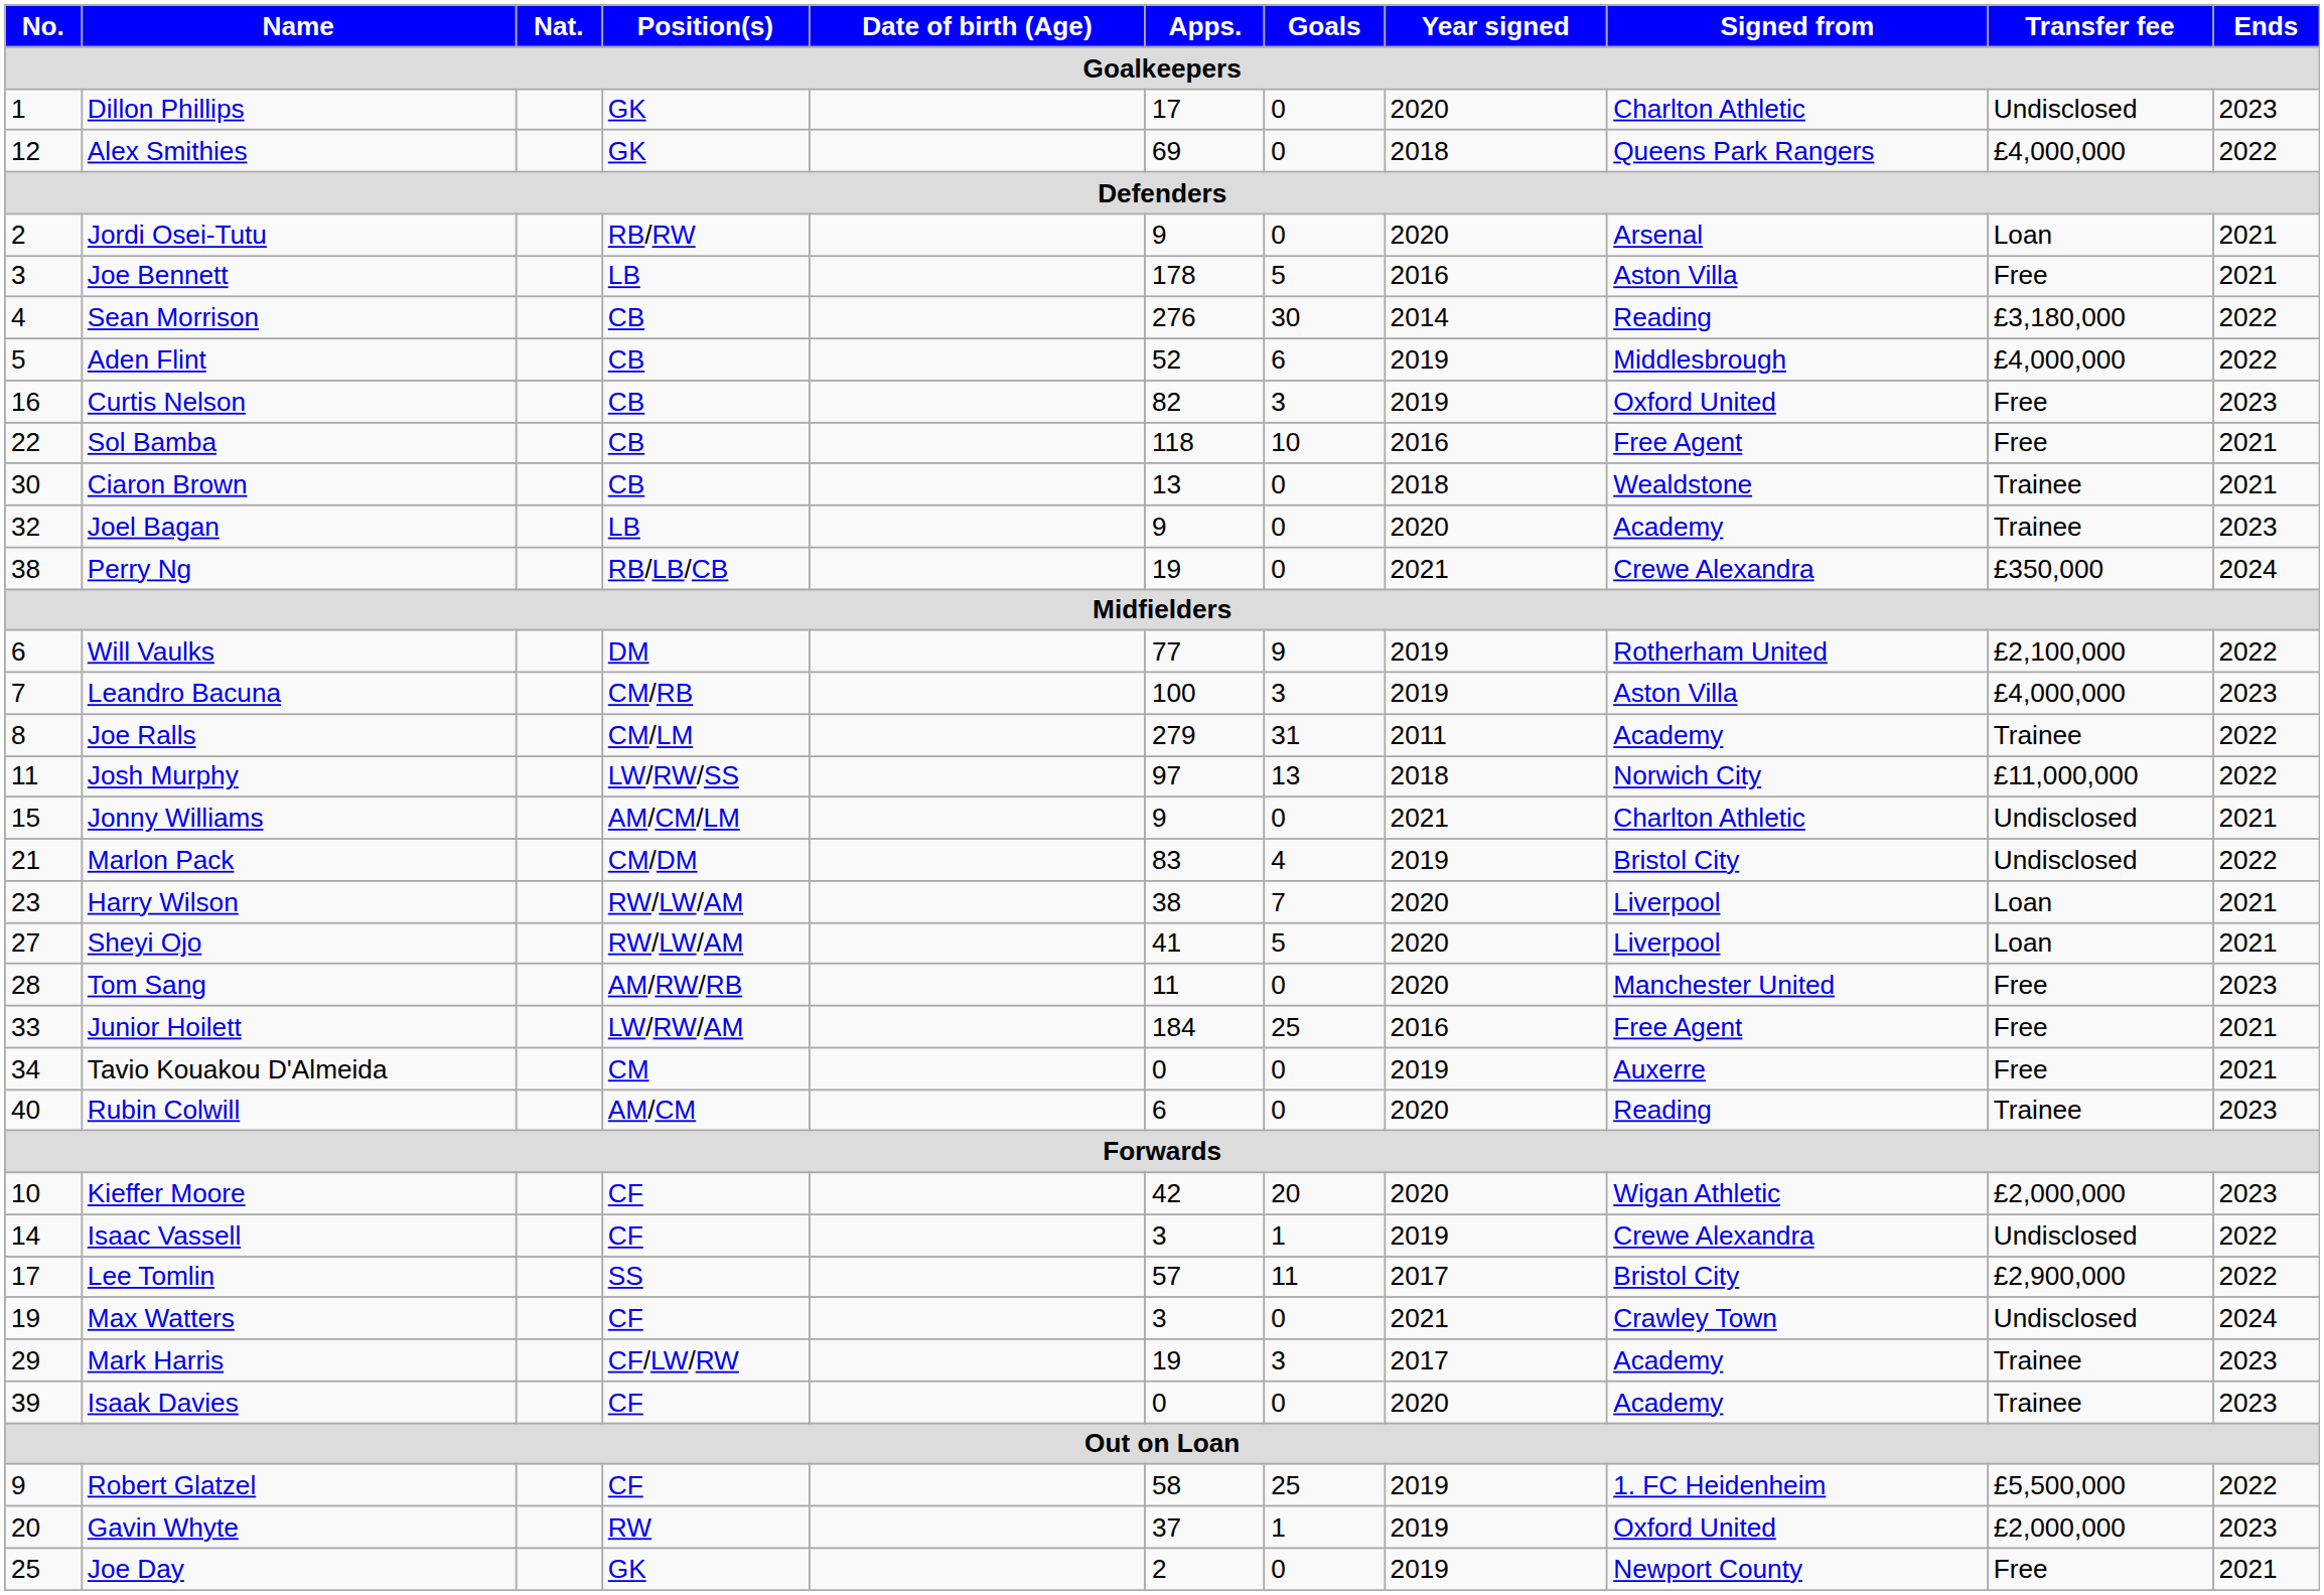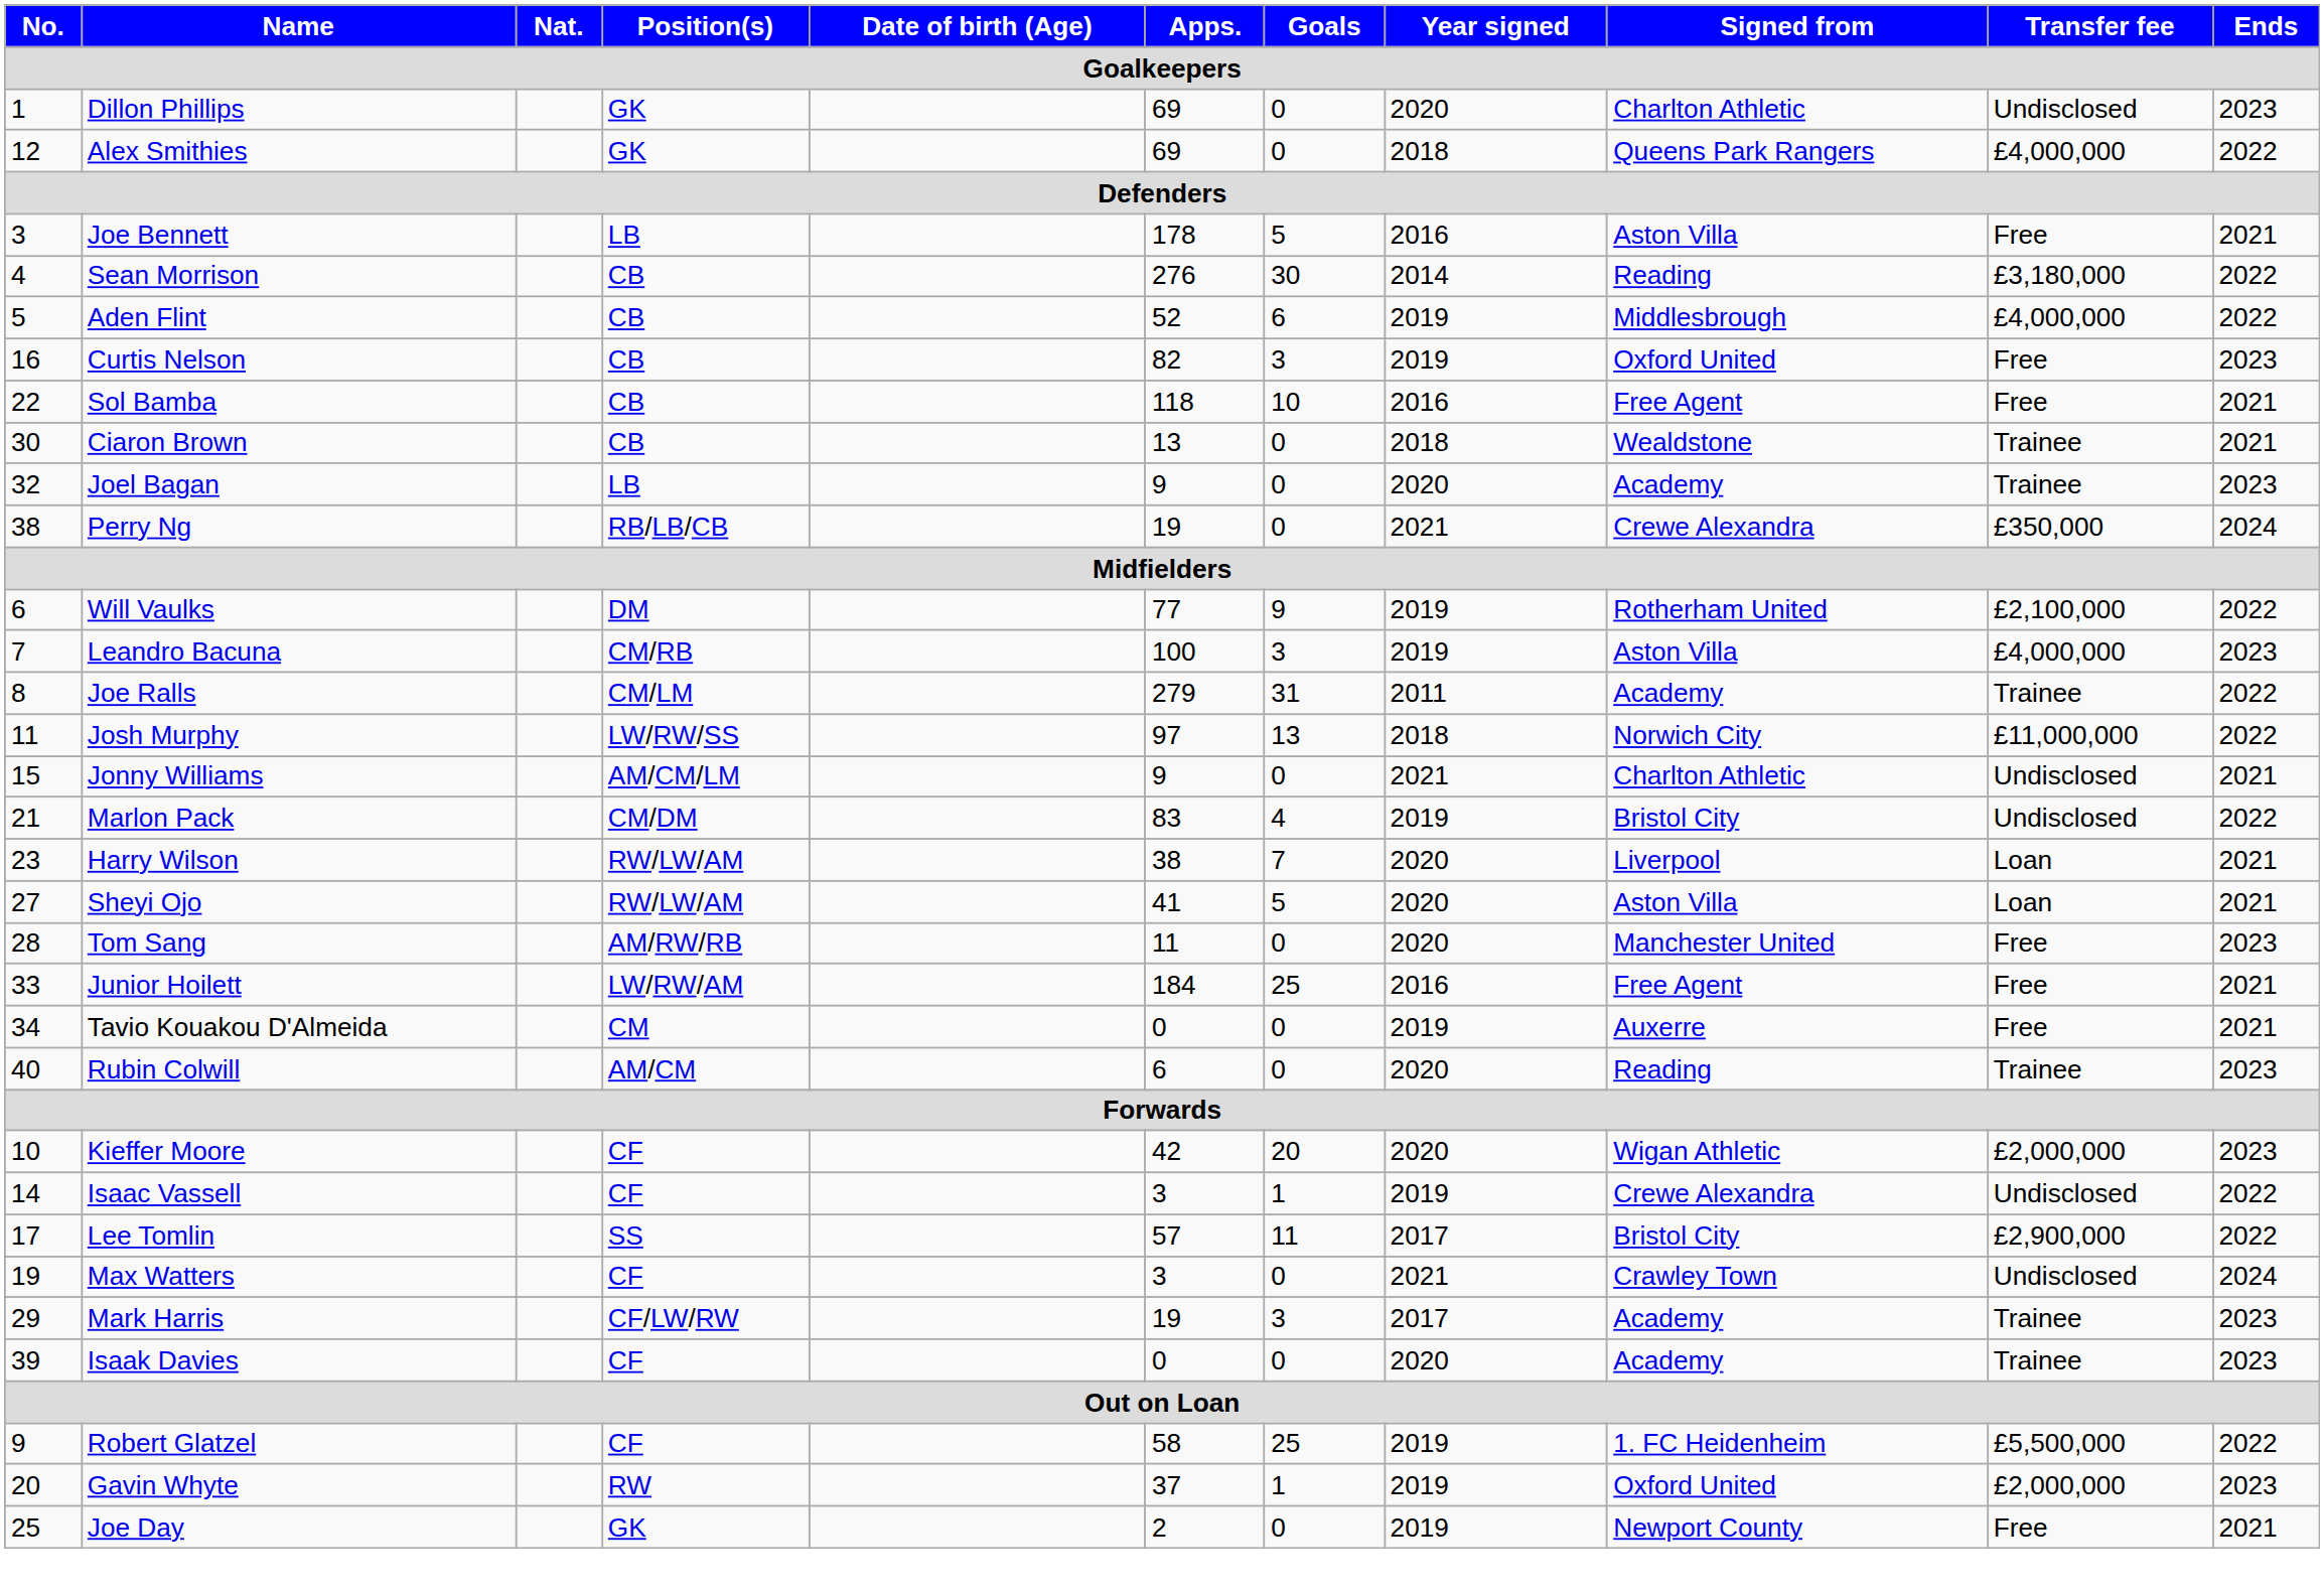 <table class="wikitable" style="font-size:90%;width:100%">
 <tr>
 <th style="background:blue;color:white">No.</th>
 <th style="background:blue;color:white">Name</th>
 <th style="background:blue;color:white">Nat.</th>
 <th style="background:blue;color:white">Position(s)</th>
 <th style="background:blue;color:white">Date of birth (Age)</th>
 <th style="background:blue;color:white">Apps.</th>
 <th style="background:blue;color:white">Goals</th>
 <th style="background:blue;color:white">Year signed</th>
 <th style="background:blue;color:white">Signed from</th>
 <th style="background:blue;color:white">Transfer fee</th>
 <th style="background:blue;color:white">Ends</th>
 </tr>
 <tr>
 <th colspan=11 style="background:#dcdcdc">Goalkeepers</th>
 </tr>
 <tr>
 <td>1</td>
 <td><a href='#'>Dillon Phillips</a></td>
 <td></td>
 <td><a href='#'>GK</a></td>
 <td></td>
-<td>17</td>
+<td>69</td>
 <td>0</td>
 <td>2020</td>
 <td> <a href='#'>Charlton Athletic</a></td>
 <td>Undisclosed</td>
 <td>2023</td>
 </tr>
 <tr>
 <td>12</td>
 <td><a href='#'>Alex Smithies</a></td>
 <td></td>
 <td><a href='#'>GK</a></td>
 <td></td>
 <td>69</td>
 <td>0</td>
 <td>2018</td>
 <td> <a href='#'>Queens Park Rangers</a></td>
 <td>£4,000,000</td>
 <td>2022</td>
 </tr>
 <tr>
 <th colspan=11 style="background:#dcdcdc">Defenders</th>
-</tr>
-<tr>
-<td>2</td>
-<td><a href='#'>Jordi Osei-Tutu</a></td>
-<td></td>
-<td><a href='#'>RB</a>/<a href='#'>RW</a></td>
-<td></td>
-<td>9</td>
-<td>0</td>
-<td>2020</td>
-<td> <a href='#'>Arsenal</a></td>
-<td>Loan</td>
-<td>2021</td>
 </tr>
 <tr>
 <td>3</td>
 <td><a href='#'>Joe Bennett</a></td>
 <td></td>
 <td><a href='#'>LB</a></td>
 <td></td>
 <td>178</td>
 <td>5</td>
 <td>2016</td>
 <td> <a href='#'>Aston Villa</a></td>
 <td>Free</td>
 <td>2021</td>
 </tr>
 <tr>
 <td>4</td>
 <td><a href='#'>Sean Morrison</a></td>
 <td></td>
 <td><a href='#'>CB</a></td>
 <td></td>
 <td>276</td>
 <td>30</td>
 <td>2014</td>
 <td> <a href='#'>Reading</a></td>
 <td>£3,180,000</td>
 <td>2022</td>
 </tr>
 <tr>
 <td>5</td>
 <td><a href='#'>Aden Flint</a></td>
 <td></td>
 <td><a href='#'>CB</a></td>
 <td></td>
 <td>52</td>
 <td>6</td>
 <td>2019</td>
 <td> <a href='#'>Middlesbrough</a></td>
 <td>£4,000,000</td>
 <td>2022</td>
 </tr>
 <tr>
 <td>16</td>
 <td><a href='#'>Curtis Nelson</a></td>
 <td></td>
 <td><a href='#'>CB</a></td>
 <td></td>
 <td>82</td>
 <td>3</td>
 <td>2019</td>
 <td> <a href='#'>Oxford United</a></td>
 <td>Free</td>
 <td>2023</td>
 </tr>
 <tr>
 <td>22</td>
 <td><a href='#'>Sol Bamba</a></td>
 <td></td>
 <td><a href='#'>CB</a></td>
 <td></td>
 <td>118</td>
 <td>10</td>
 <td>2016</td>
 <td><a href='#'>Free Agent</a></td>
 <td>Free</td>
 <td>2021</td>
 </tr>
 <tr>
 <td>30</td>
 <td><a href='#'>Ciaron Brown</a></td>
 <td></td>
 <td><a href='#'>CB</a></td>
 <td></td>
 <td>13</td>
 <td>0</td>
 <td>2018</td>
 <td> <a href='#'>Wealdstone</a></td>
 <td>Trainee</td>
 <td>2021</td>
 </tr>
 <tr>
 <td>32</td>
 <td><a href='#'>Joel Bagan</a></td>
 <td></td>
 <td><a href='#'>LB</a></td>
 <td></td>
 <td>9</td>
 <td>0</td>
 <td>2020</td>
 <td><a href='#'>Academy</a></td>
 <td>Trainee</td>
 <td>2023</td>
 </tr>
 <tr>
 <td>38</td>
 <td><a href='#'>Perry Ng</a></td>
 <td></td>
 <td><a href='#'>RB</a>/<a href='#'>LB</a>/<a href='#'>CB</a></td>
 <td></td>
 <td>19</td>
 <td>0</td>
 <td>2021</td>
 <td> <a href='#'>Crewe Alexandra</a></td>
 <td>£350,000</td>
 <td>2024</td>
 </tr>
 <tr>
 <th colspan=11 style="background:#dcdcdc">Midfielders</th>
 </tr>
 <tr>
 <td>6</td>
 <td><a href='#'>Will Vaulks</a></td>
 <td></td>
 <td><a href='#'>DM</a></td>
 <td></td>
 <td>77</td>
 <td>9</td>
 <td>2019</td>
 <td> <a href='#'>Rotherham United</a></td>
 <td>£2,100,000</td>
 <td>2022</td>
 </tr>
 <tr>
 <td>7</td>
 <td><a href='#'>Leandro Bacuna</a></td>
 <td></td>
 <td><a href='#'>CM</a>/<a href='#'>RB</a></td>
 <td></td>
 <td>100</td>
 <td>3</td>
 <td>2019</td>
 <td> <a href='#'>Aston Villa</a></td>
 <td>£4,000,000</td>
 <td>2023</td>
 </tr>
 <tr>
 <td>8</td>
 <td><a href='#'>Joe Ralls</a></td>
 <td></td>
 <td><a href='#'>CM</a>/<a href='#'>LM</a></td>
 <td></td>
 <td>279</td>
 <td>31</td>
 <td>2011</td>
 <td><a href='#'>Academy</a></td>
 <td>Trainee</td>
 <td>2022</td>
 </tr>
 <tr>
 <td>11</td>
 <td><a href='#'>Josh Murphy</a></td>
 <td></td>
 <td><a href='#'>LW</a>/<a href='#'>RW</a>/<a href='#'>SS</a></td>
 <td></td>
 <td>97</td>
 <td>13</td>
 <td>2018</td>
 <td> <a href='#'>Norwich City</a></td>
 <td>£11,000,000</td>
 <td>2022</td>
 </tr>
 <tr>
 <td>15</td>
 <td><a href='#'>Jonny Williams</a></td>
 <td></td>
 <td><a href='#'>AM</a>/<a href='#'>CM</a>/<a href='#'>LM</a></td>
 <td></td>
 <td>9</td>
 <td>0</td>
 <td>2021</td>
 <td> <a href='#'>Charlton Athletic</a></td>
 <td>Undisclosed</td>
 <td>2021</td>
 </tr>
 <tr>
 <td>21</td>
 <td><a href='#'>Marlon Pack</a></td>
 <td></td>
 <td><a href='#'>CM</a>/<a href='#'>DM</a></td>
 <td></td>
 <td>83</td>
 <td>4</td>
 <td>2019</td>
 <td> <a href='#'>Bristol City</a></td>
 <td>Undisclosed</td>
 <td>2022</td>
 </tr>
 <tr>
 <td>23</td>
 <td><a href='#'>Harry Wilson</a></td>
 <td></td>
 <td><a href='#'>RW</a>/<a href='#'>LW</a>/<a href='#'>AM</a></td>
 <td></td>
 <td>38</td>
 <td>7</td>
 <td>2020</td>
 <td> <a href='#'>Liverpool</a></td>
 <td>Loan</td>
 <td>2021</td>
 </tr>
 <tr>
 <td>27</td>
 <td><a href='#'>Sheyi Ojo</a></td>
 <td></td>
 <td><a href='#'>RW</a>/<a href='#'>LW</a>/<a href='#'>AM</a></td>
 <td></td>
 <td>41</td>
 <td>5</td>
 <td>2020</td>
-<td> <a href='#'>Liverpool</a></td>
+<td> <a href='#'>Aston Villa</a></td>
 <td>Loan</td>
 <td>2021</td>
 </tr>
 <tr>
 <td>28</td>
 <td><a href='#'>Tom Sang</a></td>
 <td></td>
 <td><a href='#'>AM</a>/<a href='#'>RW</a>/<a href='#'>RB</a></td>
 <td></td>
 <td>11</td>
 <td>0</td>
 <td>2020</td>
 <td> <a href='#'>Manchester United</a></td>
 <td>Free</td>
 <td>2023</td>
 </tr>
 <tr>
 <td>33</td>
 <td><a href='#'>Junior Hoilett</a></td>
 <td></td>
 <td><a href='#'>LW</a>/<a href='#'>RW</a>/<a href='#'>AM</a></td>
 <td></td>
 <td>184</td>
 <td>25</td>
 <td>2016</td>
 <td><a href='#'>Free Agent</a></td>
 <td>Free</td>
 <td>2021</td>
 </tr>
 <tr>
 <td>34</td>
 <td>Tavio Kouakou D'Almeida</td>
 <td></td>
 <td><a href='#'>CM</a></td>
 <td></td>
 <td>0</td>
 <td>0</td>
 <td>2019</td>
 <td> <a href='#'>Auxerre</a></td>
 <td>Free</td>
 <td>2021</td>
 </tr>
 <tr>
 <td>40</td>
 <td><a href='#'>Rubin Colwill</a></td>
 <td></td>
 <td><a href='#'>AM</a>/<a href='#'>CM</a></td>
 <td></td>
 <td>6</td>
 <td>0</td>
 <td>2020</td>
 <td> <a href='#'>Reading</a></td>
 <td>Trainee</td>
 <td>2023</td>
 </tr>
 <tr>
 <th colspan=11 style="background:#dcdcdc">Forwards</th>
 </tr>
 <tr>
 <td>10</td>
 <td><a href='#'>Kieffer Moore</a></td>
 <td></td>
 <td><a href='#'>CF</a></td>
 <td></td>
 <td>42</td>
 <td>20</td>
 <td>2020</td>
 <td> <a href='#'>Wigan Athletic</a></td>
 <td>£2,000,000</td>
 <td>2023</td>
 </tr>
 <tr>
 <td>14</td>
 <td><a href='#'>Isaac Vassell</a></td>
 <td></td>
 <td><a href='#'>CF</a></td>
 <td></td>
 <td>3</td>
 <td>1</td>
 <td>2019</td>
 <td> <a href='#'>Crewe Alexandra</a></td>
 <td>Undisclosed</td>
 <td>2022</td>
 </tr>
 <tr>
 <td>17</td>
 <td><a href='#'>Lee Tomlin</a></td>
 <td></td>
 <td><a href='#'>SS</a></td>
 <td></td>
 <td>57</td>
 <td>11</td>
 <td>2017</td>
 <td> <a href='#'>Bristol City</a></td>
 <td>£2,900,000</td>
 <td>2022</td>
 </tr>
 <tr>
 <td>19</td>
 <td><a href='#'>Max Watters</a></td>
 <td></td>
 <td><a href='#'>CF</a></td>
 <td></td>
 <td>3</td>
 <td>0</td>
 <td>2021</td>
 <td> <a href='#'>Crawley Town</a></td>
 <td>Undisclosed</td>
 <td>2024</td>
 </tr>
 <tr>
 <td>29</td>
 <td><a href='#'>Mark Harris</a></td>
 <td></td>
 <td><a href='#'>CF</a>/<a href='#'>LW</a>/<a href='#'>RW</a></td>
 <td></td>
 <td>19</td>
 <td>3</td>
 <td>2017</td>
 <td><a href='#'>Academy</a></td>
 <td>Trainee</td>
 <td>2023</td>
 </tr>
 <tr>
 <td>39</td>
 <td><a href='#'>Isaak Davies</a></td>
 <td></td>
 <td><a href='#'>CF</a></td>
 <td></td>
 <td>0</td>
 <td>0</td>
 <td>2020</td>
 <td><a href='#'>Academy</a></td>
 <td>Trainee</td>
 <td>2023</td>
 </tr>
 <tr>
 <th colspan=11 style="background:#dcdcdc">Out on Loan</th>
 </tr>
 <tr>
 <td>9</td>
 <td><a href='#'>Robert Glatzel</a></td>
 <td></td>
 <td><a href='#'>CF</a></td>
 <td></td>
 <td>58</td>
 <td>25</td>
 <td>2019</td>
 <td> <a href='#'>1. FC Heidenheim</a></td>
 <td>£5,500,000</td>
 <td>2022</td>
 </tr>
 <tr>
 <td>20</td>
 <td><a href='#'>Gavin Whyte</a></td>
 <td></td>
 <td><a href='#'>RW</a></td>
 <td></td>
 <td>37</td>
 <td>1</td>
 <td>2019</td>
 <td> <a href='#'>Oxford United</a></td>
 <td>£2,000,000</td>
 <td>2023</td>
 </tr>
 <tr>
 <td>25</td>
 <td><a href='#'>Joe Day</a></td>
 <td></td>
 <td><a href='#'>GK</a></td>
 <td></td>
 <td>2</td>
 <td>0</td>
 <td>2019</td>
 <td> <a href='#'>Newport County</a></td>
 <td>Free</td>
 <td>2021</td>
 </tr>
 </table>
